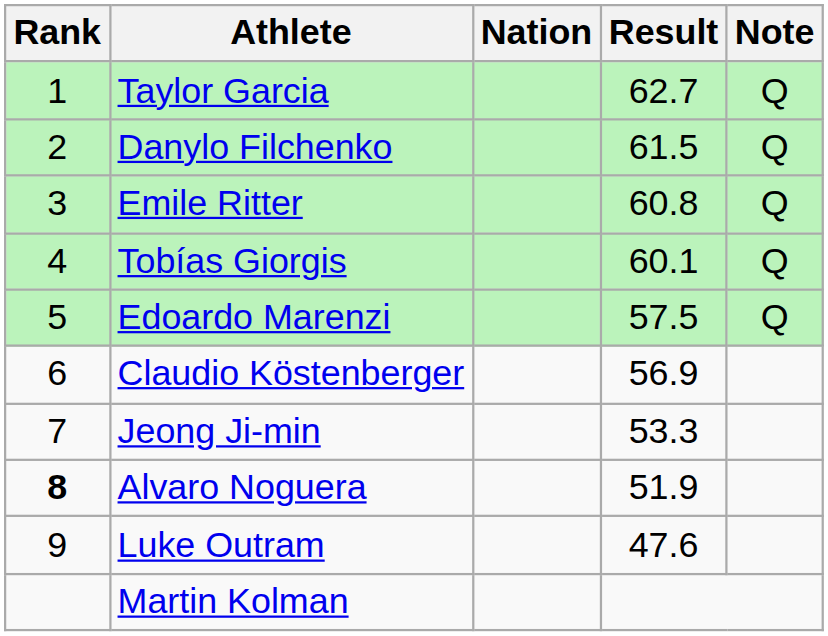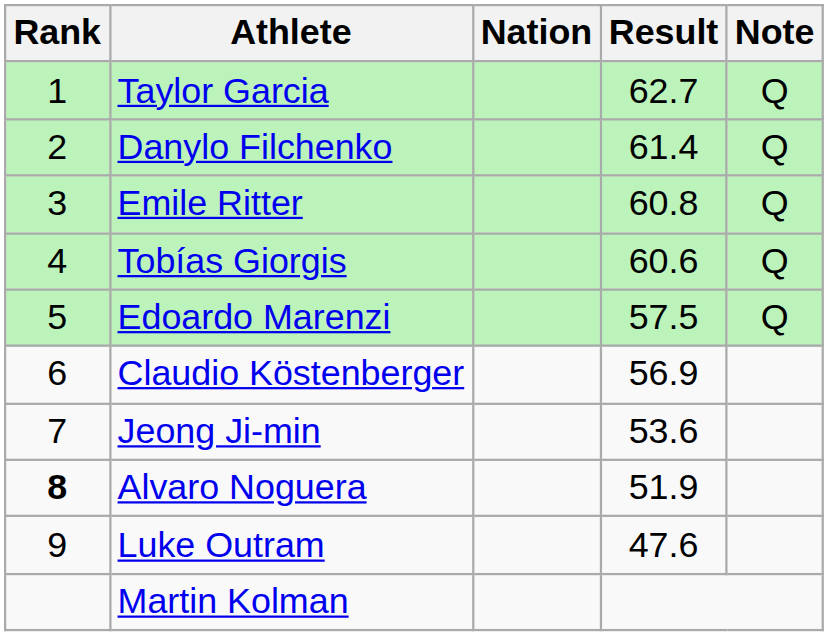 <table class="wikitable sortable" style="text-align:center">
 <tr>
 <th>Rank</th>
 <th>Athlete</th>
 <th>Nation</th>
 <th>Result</th>
 <th>Note</th>
 </tr>
 <tr bgcolor=bbf3bb>
 <td>1</td>
 <td align=left><a href='#'>Taylor Garcia</a></td>
 <td align=left></td>
 <td>62.7</td>
 <td>Q</td>
 </tr>
 <tr bgcolor=bbf3bb>
 <td>2</td>
 <td align=left><a href='#'>Danylo Filchenko</a></td>
 <td align=left></td>
-<td>61.5</td>
+<td>61.4</td>
 <td>Q</td>
 </tr>
 <tr bgcolor=bbf3bb>
 <td>3</td>
 <td align=left><a href='#'>Emile Ritter</a></td>
 <td align=left></td>
 <td>60.8</td>
 <td>Q</td>
 </tr>
 <tr bgcolor=bbf3bb>
 <td>4</td>
 <td align=left><a href='#'>Tobías Giorgis</a></td>
 <td align=left></td>
-<td>60.1</td>
+<td>60.6</td>
 <td>Q</td>
 </tr>
 <tr bgcolor=bbf3bb>
 <td>5</td>
 <td align=left><a href='#'>Edoardo Marenzi</a></td>
 <td align=left></td>
 <td>57.5</td>
 <td>Q</td>
 </tr>
 <tr>
 <td>6</td>
 <td align=left><a href='#'>Claudio Köstenberger</a></td>
 <td align=left></td>
 <td>56.9</td>
 <td></td>
 </tr>
 <tr>
 <td>7</td>
 <td align=left><a href='#'>Jeong Ji-min</a></td>
 <td align=left></td>
-<td>53.3</td>
+<td>53.6</td>
 <td></td>
 </tr>
 <tr>
 <td><strong>8</strong></td>
 <td align=left><a href='#'>Alvaro Noguera</a></td>
 <td align=left></td>
 <td>51.9</td>
 <td></td>
 </tr>
 <tr>
 <td>9</td>
 <td align=left><a href='#'>Luke Outram</a></td>
 <td align=left></td>
 <td>47.6</td>
 <td></td>
 </tr>
 <tr>
 <td></td>
 <td align=left><a href='#'>Martin Kolman</a></td>
 <td align=left></td>
 <td colspan=2></td>
 </tr>
 </table>
